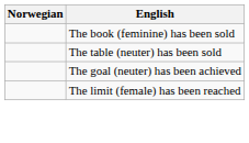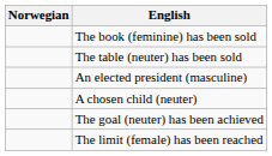 <table class="wikitable">
 <tr>
 <th>Norwegian</th>
 <th>English</th>
 </tr>
 <tr>
 <td></td>
 <td>The book (feminine) has been sold</td>
 </tr>
 <tr>
 <td></td>
 <td>The table (neuter) has been sold</td>
 </tr>
 <tr>
 <td></td>
+<td>An elected president (masculine)</td>
+</tr>
+<tr>
+<td></td>
+<td>A chosen child (neuter)</td>
+</tr>
+<tr>
+<td></td>
 <td>The goal (neuter) has been achieved</td>
 </tr>
 <tr>
 <td></td>
 <td>The limit (female) has been reached</td>
 </tr>
 </table>
